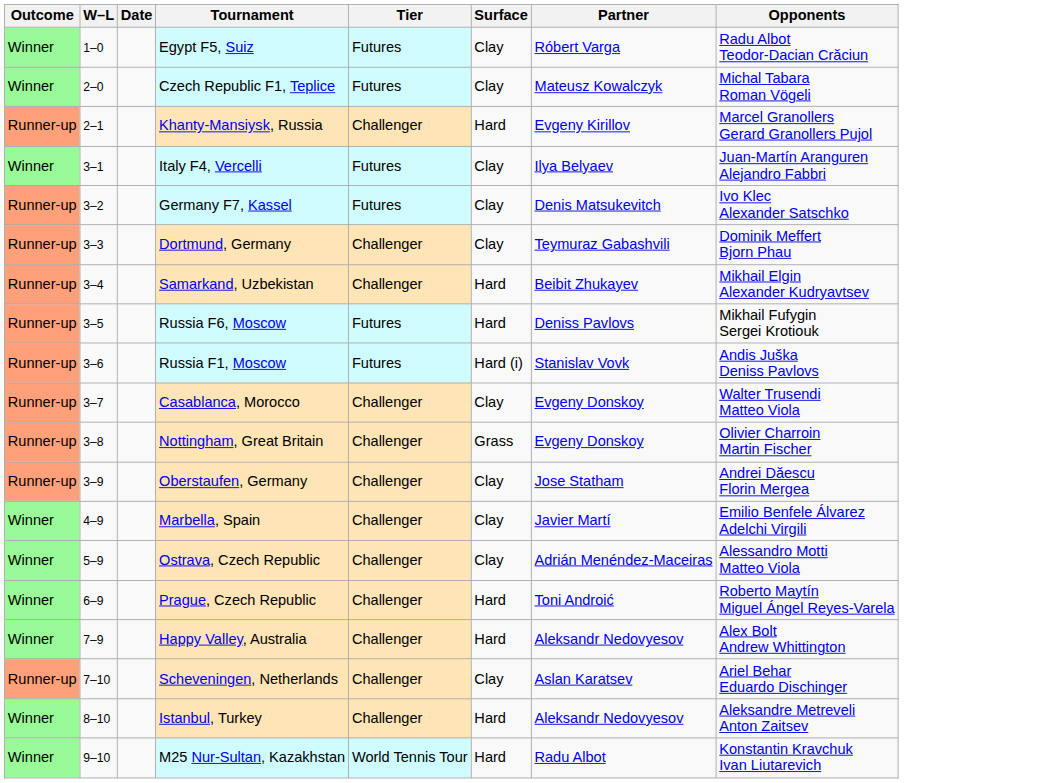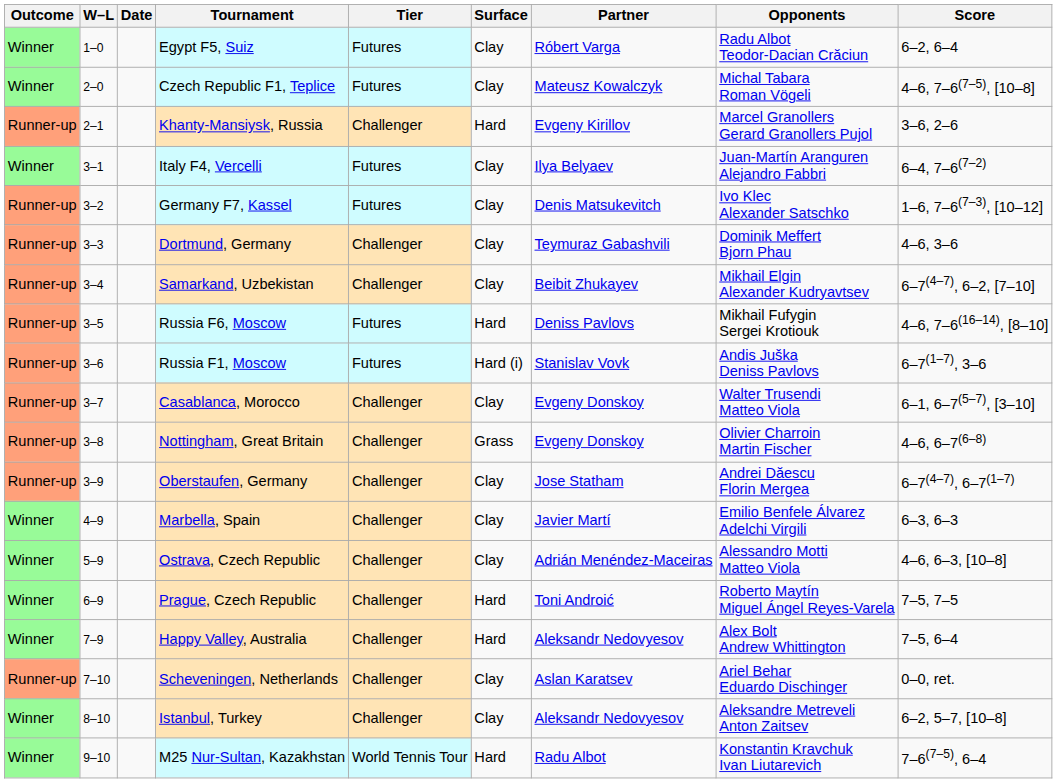 <table class="sortable wikitable">
 <tr>
 <th>Outcome</th>
 <th>W–L</th>
 <th>Date</th>
 <th>Tournament</th>
 <th>Tier</th>
 <th>Surface</th>
 <th>Partner</th>
 <th>Opponents</th>
+<th class="unsortable">Score</th>
 </tr>
 <tr>
 <td bgcolor=98FB98>Winner</td>
 <td><small>1–0</small></td>
 <td></td>
 <td style="background:#cffcff;">Egypt F5, <a href='#'>Suiz</a></td>
 <td style="background:#cffcff;">Futures</td>
 <td>Clay</td>
 <td> <a href='#'>Róbert Varga</a></td>
 <td> <a href='#'>Radu Albot</a><br> <a href='#'>Teodor-Dacian Crăciun</a></td>
+<td>6–2, 6–4</td>
 </tr>
 <tr>
 <td bgcolor=98FB98>Winner</td>
 <td><small>2–0</small></td>
 <td></td>
 <td style="background:#cffcff;">Czech Republic F1, <a href='#'>Teplice</a></td>
 <td style="background:#cffcff;">Futures</td>
 <td>Clay</td>
 <td> <a href='#'>Mateusz Kowalczyk</a></td>
 <td> <a href='#'>Michal Tabara</a><br> <a href='#'>Roman Vögeli</a></td>
+<td>4–6, 7–6<sup>(7–5)</sup>, [10–8]</td>
 </tr>
 <tr>
 <td bgcolor=FFA07A>Runner-up</td>
 <td><small>2–1</small></td>
 <td><a href='#'></a></td>
 <td style="background:moccasin;"><a href='#'>Khanty-Mansiysk</a>, Russia</td>
 <td style="background:moccasin;">Challenger</td>
 <td>Hard</td>
 <td> <a href='#'>Evgeny Kirillov</a></td>
 <td> <a href='#'>Marcel Granollers</a><br> <a href='#'>Gerard Granollers Pujol</a></td>
+<td>3–6, 2–6</td>
 </tr>
 <tr>
 <td bgcolor=98FB98>Winner</td>
 <td><small>3–1</small></td>
 <td></td>
 <td style="background:#cffcff;">Italy F4, <a href='#'>Vercelli</a></td>
 <td style="background:#cffcff;">Futures</td>
 <td>Clay</td>
 <td> <a href='#'>Ilya Belyaev</a></td>
 <td> <a href='#'>Juan-Martín Aranguren</a><br> <a href='#'>Alejandro Fabbri</a></td>
+<td>6–4, 7–6<sup>(7–2)</sup></td>
 </tr>
 <tr>
 <td bgcolor=FFA07A>Runner-up</td>
 <td><small>3–2</small></td>
 <td></td>
 <td style="background:#cffcff;">Germany F7, <a href='#'>Kassel</a></td>
 <td style="background:#cffcff;">Futures</td>
 <td>Clay</td>
 <td> <a href='#'>Denis Matsukevitch</a></td>
 <td> <a href='#'>Ivo Klec</a><br> <a href='#'>Alexander Satschko</a></td>
+<td>1–6, 7–6<sup>(7–3)</sup>, [10–12]</td>
 </tr>
 <tr>
 <td bgcolor=FFA07A>Runner-up</td>
 <td><small>3–3</small></td>
 <td><a href='#'></a></td>
 <td style="background:moccasin;"><a href='#'>Dortmund</a>, Germany</td>
 <td style="background:moccasin;">Challenger</td>
 <td>Clay</td>
 <td> <a href='#'>Teymuraz Gabashvili</a></td>
 <td> <a href='#'>Dominik Meffert</a><br> <a href='#'>Bjorn Phau</a></td>
+<td>4–6, 3–6</td>
 </tr>
 <tr>
 <td bgcolor=FFA07A>Runner-up</td>
 <td><small>3–4</small></td>
 <td><a href='#'></a></td>
 <td style="background:moccasin;"><a href='#'>Samarkand</a>, Uzbekistan</td>
 <td style="background:moccasin;">Challenger</td>
-<td>Hard</td>
+<td>Clay</td>
 <td> <a href='#'>Beibit Zhukayev</a></td>
 <td> <a href='#'>Mikhail Elgin</a><br> <a href='#'>Alexander Kudryavtsev</a></td>
+<td>6–7<sup>(4–7)</sup>, 6–2, [7–10]</td>
 </tr>
 <tr>
 <td bgcolor=FFA07A>Runner-up</td>
 <td><small>3–5</small></td>
 <td></td>
 <td style="background:#cffcff;">Russia F6, <a href='#'>Moscow</a></td>
 <td style="background:#cffcff;">Futures</td>
 <td>Hard</td>
 <td> <a href='#'>Deniss Pavlovs</a></td>
 <td> Mikhail Fufygin<br> Sergei Krotiouk</td>
+<td>4–6, 7–6<sup>(16–14)</sup>, [8–10]</td>
 </tr>
 <tr>
 <td bgcolor=FFA07A>Runner-up</td>
 <td><small>3–6</small></td>
 <td></td>
 <td style="background:#cffcff;">Russia F1, <a href='#'>Moscow</a></td>
 <td style="background:#cffcff;">Futures</td>
 <td>Hard (i)</td>
 <td> <a href='#'>Stanislav Vovk</a></td>
 <td> <a href='#'>Andis Juška</a><br> <a href='#'>Deniss Pavlovs</a></td>
+<td>6–7<sup>(1–7)</sup>, 3–6</td>
 </tr>
 <tr>
 <td bgcolor=FFA07A>Runner-up</td>
 <td><small>3–7</small></td>
 <td><a href='#'></a></td>
 <td style="background:moccasin;"><a href='#'>Casablanca</a>, Morocco</td>
 <td style="background:moccasin;">Challenger</td>
 <td>Clay</td>
 <td> <a href='#'>Evgeny Donskoy</a></td>
 <td> <a href='#'>Walter Trusendi</a><br> <a href='#'>Matteo Viola</a></td>
+<td>6–1, 6–7<sup>(5–7)</sup>, [3–10]</td>
 </tr>
 <tr>
 <td bgcolor=FFA07A>Runner-up</td>
 <td><small>3–8</small></td>
 <td><a href='#'></a></td>
 <td style="background:moccasin;"><a href='#'>Nottingham</a>, Great Britain</td>
 <td style="background:moccasin;">Challenger</td>
 <td>Grass</td>
 <td> <a href='#'>Evgeny Donskoy</a></td>
 <td> <a href='#'>Olivier Charroin</a><br> <a href='#'>Martin Fischer</a></td>
+<td>4–6, 6–7<sup>(6–8)</sup></td>
 </tr>
 <tr>
 <td bgcolor=FFA07A>Runner-up</td>
 <td><small>3–9</small></td>
 <td><a href='#'></a></td>
 <td style="background:moccasin;"><a href='#'>Oberstaufen</a>, Germany</td>
 <td style="background:moccasin;">Challenger</td>
 <td>Clay</td>
 <td> <a href='#'>Jose Statham</a></td>
 <td> <a href='#'>Andrei Dăescu</a><br> <a href='#'>Florin Mergea</a></td>
+<td>6–7<sup>(4–7)</sup>, 6–7<sup>(1–7)</sup></td>
 </tr>
 <tr>
 <td bgcolor=98FB98>Winner</td>
 <td><small>4–9</small></td>
 <td><a href='#'></a></td>
 <td style="background:moccasin;"><a href='#'>Marbella</a>, Spain</td>
 <td style="background:moccasin;">Challenger</td>
 <td>Clay</td>
 <td> <a href='#'>Javier Martí</a></td>
 <td> <a href='#'>Emilio Benfele Álvarez</a><br> <a href='#'>Adelchi Virgili</a></td>
+<td>6–3, 6–3</td>
 </tr>
 <tr>
 <td bgcolor=98FB98>Winner</td>
 <td><small>5–9</small></td>
 <td><a href='#'></a></td>
 <td style="background:moccasin;"><a href='#'>Ostrava</a>, Czech Republic</td>
 <td style="background:moccasin;">Challenger</td>
 <td>Clay</td>
 <td> <a href='#'>Adrián Menéndez-Maceiras</a></td>
 <td> <a href='#'>Alessandro Motti</a><br> <a href='#'>Matteo Viola</a></td>
+<td>4–6, 6–3, [10–8]</td>
 </tr>
 <tr>
 <td bgcolor=98FB98>Winner</td>
 <td><small>6–9</small></td>
 <td><a href='#'></a></td>
 <td style="background:moccasin;"><a href='#'>Prague</a>, Czech Republic</td>
 <td style="background:moccasin;">Challenger</td>
 <td>Hard</td>
 <td> <a href='#'>Toni Androić</a></td>
 <td> <a href='#'>Roberto Maytín</a><br> <a href='#'>Miguel Ángel Reyes-Varela</a></td>
+<td>7–5, 7–5</td>
 </tr>
 <tr>
 <td bgcolor=98FB98>Winner</td>
 <td><small>7–9</small></td>
 <td><a href='#'></a></td>
 <td style="background:moccasin;"><a href='#'>Happy Valley</a>, Australia</td>
 <td style="background:moccasin;">Challenger</td>
 <td>Hard</td>
 <td> <a href='#'>Aleksandr Nedovyesov</a></td>
 <td> <a href='#'>Alex Bolt</a><br> <a href='#'>Andrew Whittington</a></td>
+<td>7–5, 6–4</td>
 </tr>
 <tr>
 <td bgcolor=FFA07A>Runner-up</td>
 <td><small>7–10</small></td>
 <td><a href='#'></a></td>
 <td style="background:moccasin;"><a href='#'>Scheveningen</a>, Netherlands</td>
 <td style="background:moccasin;">Challenger</td>
 <td>Clay</td>
 <td> <a href='#'>Aslan Karatsev</a></td>
 <td> <a href='#'>Ariel Behar</a><br> <a href='#'>Eduardo Dischinger</a></td>
+<td>0–0, ret.</td>
 </tr>
 <tr>
 <td bgcolor=98FB98>Winner</td>
 <td><small>8–10</small></td>
 <td><a href='#'></a></td>
 <td style="background:moccasin;"><a href='#'>Istanbul</a>, Turkey</td>
 <td style="background:moccasin;">Challenger</td>
-<td>Hard</td>
+<td>Clay</td>
 <td> <a href='#'>Aleksandr Nedovyesov</a></td>
 <td> <a href='#'>Aleksandre Metreveli</a><br> <a href='#'>Anton Zaitsev</a></td>
+<td>6–2, 5–7, [10–8]</td>
 </tr>
 <tr>
 <td bgcolor=98FB98>Winner</td>
 <td><small>9–10</small></td>
 <td></td>
 <td style="background:#cffcff;">M25 <a href='#'>Nur-Sultan</a>, Kazakhstan</td>
 <td style="background:#cffcff;">World Tennis Tour</td>
 <td>Hard</td>
 <td> <a href='#'>Radu Albot</a></td>
 <td> <a href='#'>Konstantin Kravchuk</a><br> <a href='#'>Ivan Liutarevich</a></td>
+<td>7–6<sup>(7–5)</sup>, 6–4</td>
 </tr>
 </table>
